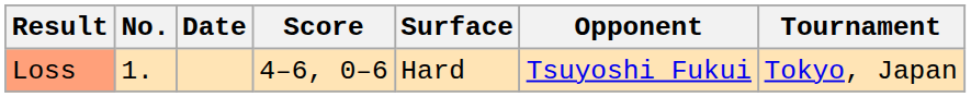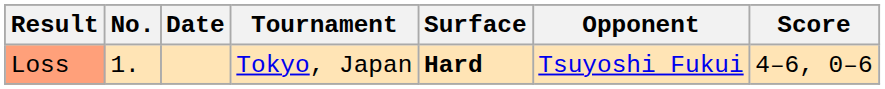 <table class="sortable wikitable">
 <tr>
 <th>Result</th>
 <th>No.</th>
 <th>Date</th>
-<th class="unsortable">Score</th>
+<th>Tournament</th>
 <th>Surface</th>
 <th>Opponent</th>
-<th>Tournament</th>
+<th class="unsortable">Score</th>
 </tr>
 <tr style="background:moccasin;">
 <td bgcolor=FFA07A>Loss</td>
 <td>1.</td>
 <td></td>
+<td><a href='#'>Tokyo</a>, Japan</td>
+<td><strong>Hard</strong></td>
+<td> <a href='#'>Tsuyoshi Fukui</a></td>
 <td>4–6, 0–6</td>
-<td>Hard</td>
-<td> <a href='#'>Tsuyoshi Fukui</a></td>
-<td><a href='#'>Tokyo</a>, Japan</td>
 </tr>
 </table>
